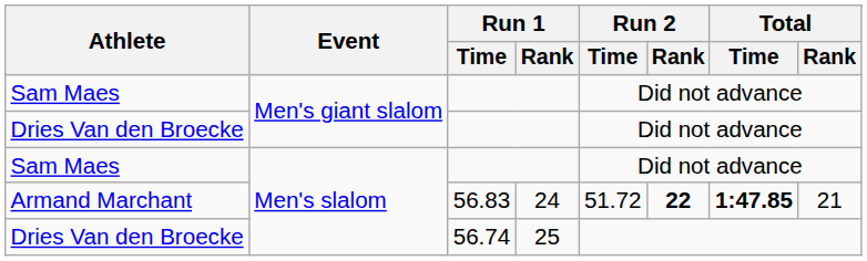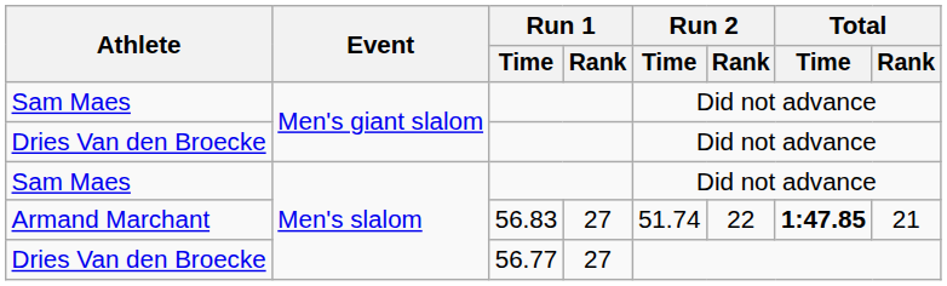 <table class=wikitable style=font-size:90%;text-align:center>
 <tr>
 <th rowspan=2>Athlete</th>
 <th rowspan=2>Event</th>
 <th colspan=2>Run 1</th>
 <th colspan=2>Run 2</th>
 <th colspan=2>Total</th>
 </tr>
 <tr style="font-size:95%">
 <th>Time</th>
 <th>Rank</th>
 <th>Time</th>
 <th>Rank</th>
 <th>Time</th>
 <th>Rank</th>
 </tr>
 <tr>
 <td align=left><a href='#'>Sam Maes</a></td>
 <td align=left rowspan=2><a href='#'>Men's giant slalom</a></td>
 <td colspan=2></td>
 <td colspan=4>Did not advance</td>
 </tr>
 <tr>
 <td align=left><a href='#'>Dries Van den Broecke</a></td>
 <td colspan=2></td>
 <td colspan=4>Did not advance</td>
 </tr>
 <tr>
 <td align=left><a href='#'>Sam Maes</a></td>
 <td align=left rowspan=3><a href='#'>Men's slalom</a></td>
 <td colspan=2></td>
 <td colspan=4>Did not advance</td>
 </tr>
 <tr>
 <td align=left><a href='#'>Armand Marchant</a></td>
 <td>56.83</td>
-<td>24</td>
-<td>51.72</td>
-<td><strong>22</strong></td>
+<td>27</td>
+<td>51.74</td>
+<td>22</td>
 <td><strong>1:47.85</strong></td>
 <td>21</td>
 </tr>
 <tr>
 <td align=left><a href='#'>Dries Van den Broecke</a></td>
-<td>56.74</td>
-<td>25</td>
+<td>56.77</td>
+<td>27</td>
 <td colspan=4></td>
 </tr>
 </table>
